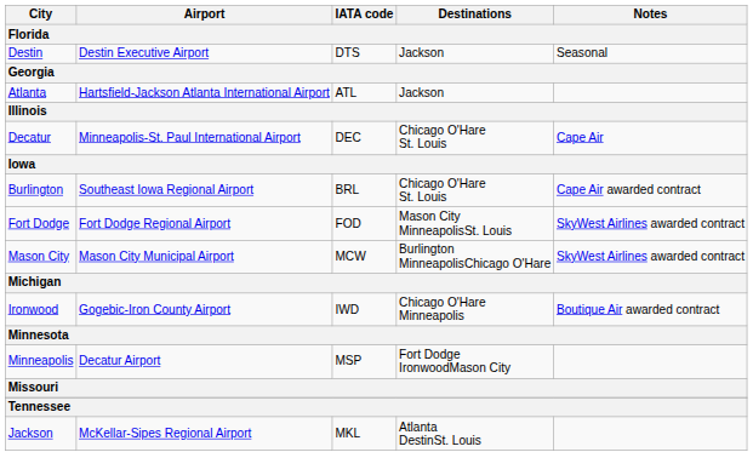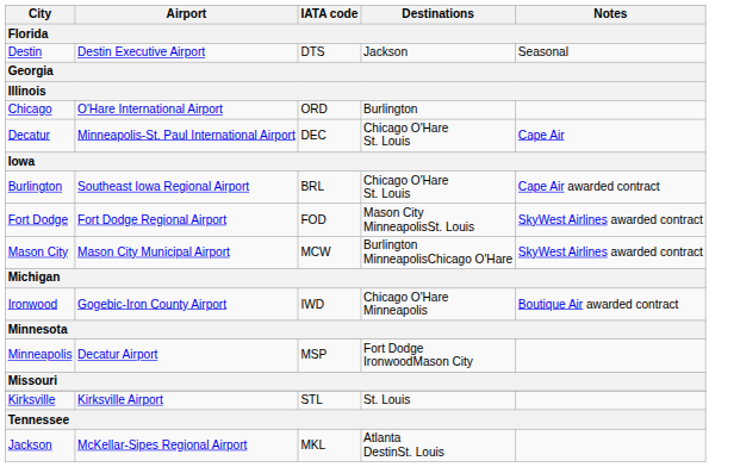 <table class="wikitable">
 <tr>
 <th>City</th>
 <th>Airport</th>
 <th>IATA code</th>
 <th>Destinations</th>
 <th>Notes</th>
 </tr>
 <tr>
 <th colspan="5" style="text-align: left;">  Florida</th>
 </tr>
 <tr>
 <td><a href='#'>Destin</a></td>
 <td><a href='#'>Destin Executive Airport</a></td>
 <td>DTS</td>
 <td>Jackson</td>
 <td>Seasonal</td>
 </tr>
 <tr>
 <th colspan="5" style="text-align: left;">  Georgia</th>
 </tr>
 <tr>
-<td><a href='#'>Atlanta</a></td>
-<td><a href='#'>Hartsfield-Jackson Atlanta International Airport</a></td>
-<td>ATL</td>
-<td>Jackson</td>
-<td></td>
+<th colspan="5" style="text-align: left;">   Illinois</th>
 </tr>
 <tr>
-<th colspan="5" style="text-align: left;">   Illinois</th>
+<td><a href='#'>Chicago</a></td>
+<td><a href='#'>O'Hare International Airport</a></td>
+<td>ORD</td>
+<td>Burlington</td>
+<td></td>
 </tr>
 <tr>
 <td><a href='#'>Decatur</a></td>
 <td><a href='#'>Minneapolis-St. Paul International Airport</a></td>
 <td>DEC</td>
 <td>Chicago O'Hare<br>St. Louis</td>
 <td><a href='#'>Cape Air</a></td>
 </tr>
 <tr>
 <th colspan="5" style="text-align: left;">   Iowa</th>
 </tr>
 <tr>
 <td><a href='#'>Burlington</a></td>
 <td><a href='#'>Southeast Iowa Regional Airport</a></td>
 <td>BRL</td>
 <td>Chicago O'Hare<br>St. Louis</td>
 <td><a href='#'>Cape Air</a> awarded contract</td>
 </tr>
 <tr>
 <td><a href='#'>Fort Dodge</a></td>
 <td><a href='#'>Fort Dodge Regional Airport</a></td>
 <td>FOD</td>
 <td>Mason City<br>MinneapolisSt. Louis</td>
 <td><a href='#'>SkyWest Airlines</a> awarded contract<br></td>
 </tr>
 <tr>
 <td><a href='#'>Mason City</a></td>
 <td><a href='#'>Mason City Municipal Airport</a></td>
 <td>MCW</td>
 <td>Burlington<br>MinneapolisChicago O'Hare</td>
 <td><a href='#'>SkyWest Airlines</a> awarded contract<br></td>
 </tr>
 <tr>
 <th colspan="5" style="text-align: left;"> Michigan</th>
 </tr>
 <tr>
 <td><a href='#'>Ironwood</a></td>
 <td><a href='#'>Gogebic-Iron County Airport</a></td>
 <td>IWD</td>
 <td>Chicago O'Hare<br>Minneapolis</td>
 <td><a href='#'>Boutique Air</a> awarded contract</td>
 </tr>
 <tr>
 <th colspan="5" style="text-align: left;"> Minnesota</th>
 </tr>
 <tr>
 <td><a href='#'>Minneapolis</a></td>
 <td><a href='#'>Decatur Airport</a></td>
 <td>MSP</td>
 <td>Fort Dodge<br>IronwoodMason City</td>
 <td></td>
 </tr>
 <tr>
 <th colspan="5" style="text-align: left;"> Missouri</th>
 </tr>
 <tr>
 </tr>
 <tr>
+<td><a href='#'>Kirksville</a></td>
+<td><a href='#'>Kirksville Airport</a></td>
+<td>STL</td>
+<td>St. Louis</td>
+<td></td>
+</tr>
+<tr>
 <th colspan="5" style="text-align: left;"> Tennessee</th>
 </tr>
 <tr>
 <td><a href='#'>Jackson</a></td>
 <td><a href='#'>McKellar-Sipes Regional Airport</a></td>
 <td>MKL</td>
 <td>Atlanta<br>DestinSt. Louis</td>
 <td></td>
 </tr>
 </table>
